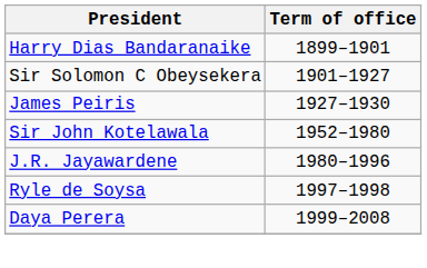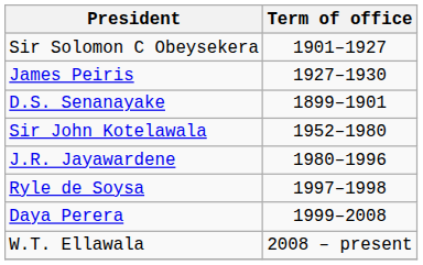 <table class="wikitable">
 <tr>
 <th>President</th>
 <th>Term of office</th>
-</tr>
-<tr>
-<td><a href='#'>Harry Dias Bandaranaike</a></td>
-<td style="text-align:center;">1899–1901<br></td>
 </tr>
 <tr>
 <td>Sir Solomon C Obeysekera</td>
 <td style="text-align:center;">1901–1927<br></td>
 </tr>
 <tr>
 <td><a href='#'>James Peiris</a></td>
 <td style="text-align:center;">1927–1930<br></td>
+</tr>
+<tr>
+<td><a href='#'>D.S. Senanayake</a></td>
+<td style="text-align:center;">1899–1901 <br></td>
 </tr>
 <tr>
 <td><a href='#'>Sir John Kotelawala</a></td>
 <td style="text-align:center;">1952–1980<br></td>
 </tr>
 <tr>
 <td><a href='#'>J.R. Jayawardene</a></td>
 <td style="text-align:center;">1980–1996<br></td>
 </tr>
 <tr>
 <td><a href='#'>Ryle de Soysa</a></td>
 <td style="text-align:center;">1997–1998<br></td>
 </tr>
 <tr>
 <td><a href='#'>Daya Perera</a></td>
 <td style="text-align:center;">1999–2008<br></td>
 </tr>
 <tr>
+<td>W.T. Ellawala</td>
+<td style="text-align:center;">2008 – present<br></td>
+</tr>
+<tr>
 </tr>
 </table>
